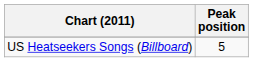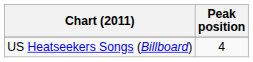 <table class="wikitable sortable">
 <tr>
 <th>Chart (2011)</th>
 <th>Peak<br>position</th>
 </tr>
 <tr>
 </tr>
 <tr>
 </tr>
 <tr>
 </tr>
 <tr>
 </tr>
 <tr>
 </tr>
 <tr>
 <td>US <a href='#'>Heatseekers Songs</a> (<em><a href='#'>Billboard</a></em>)</td>
-<td style="text-align:center;">5</td>
+<td style="text-align:center;">4</td>
 </tr>
 </table>
